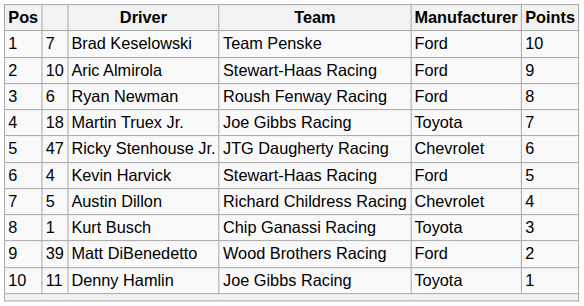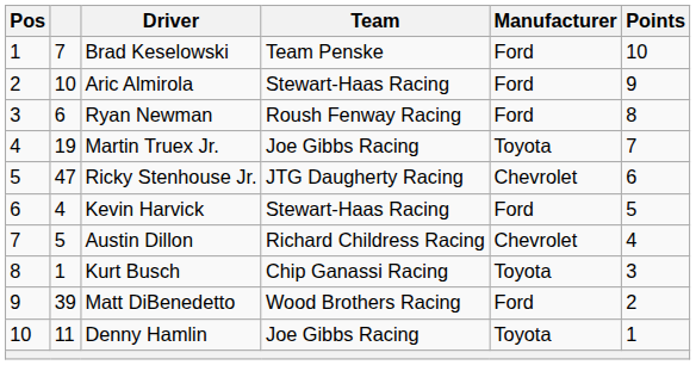 <table class="wikitable" style="font-size:98%">
 <tr>
 <th>Pos</th>
 <th></th>
 <th>Driver</th>
 <th>Team</th>
 <th>Manufacturer</th>
 <th>Points</th>
 </tr>
 <tr>
 <td>1</td>
 <td>7</td>
 <td>Brad Keselowski</td>
 <td>Team Penske</td>
 <td>Ford</td>
 <td>10</td>
 </tr>
 <tr>
 <td>2</td>
 <td>10</td>
 <td>Aric Almirola</td>
 <td>Stewart-Haas Racing</td>
 <td>Ford</td>
 <td>9</td>
 </tr>
 <tr>
 <td>3</td>
 <td>6</td>
 <td>Ryan Newman</td>
 <td>Roush Fenway Racing</td>
 <td>Ford</td>
 <td>8</td>
 </tr>
 <tr>
 <td>4</td>
-<td>18</td>
+<td>19</td>
 <td>Martin Truex Jr.</td>
 <td>Joe Gibbs Racing</td>
 <td>Toyota</td>
 <td>7</td>
 </tr>
 <tr>
 <td>5</td>
 <td>47</td>
 <td>Ricky Stenhouse Jr.</td>
 <td>JTG Daugherty Racing</td>
 <td>Chevrolet</td>
 <td>6</td>
 </tr>
 <tr>
 <td>6</td>
 <td>4</td>
 <td>Kevin Harvick</td>
 <td>Stewart-Haas Racing</td>
 <td>Ford</td>
 <td>5</td>
 </tr>
 <tr>
 <td>7</td>
 <td>5</td>
 <td>Austin Dillon</td>
 <td>Richard Childress Racing</td>
 <td>Chevrolet</td>
 <td>4</td>
 </tr>
 <tr>
 <td>8</td>
 <td>1</td>
 <td>Kurt Busch</td>
 <td>Chip Ganassi Racing</td>
 <td>Toyota</td>
 <td>3</td>
 </tr>
 <tr>
 <td>9</td>
 <td>39</td>
 <td>Matt DiBenedetto</td>
 <td>Wood Brothers Racing</td>
 <td>Ford</td>
 <td>2</td>
 </tr>
 <tr>
 <td>10</td>
 <td>11</td>
 <td>Denny Hamlin</td>
 <td>Joe Gibbs Racing</td>
 <td>Toyota</td>
 <td>1</td>
 </tr>
 <tr>
 <th colspan="6"></th>
 </tr>
 </table>
